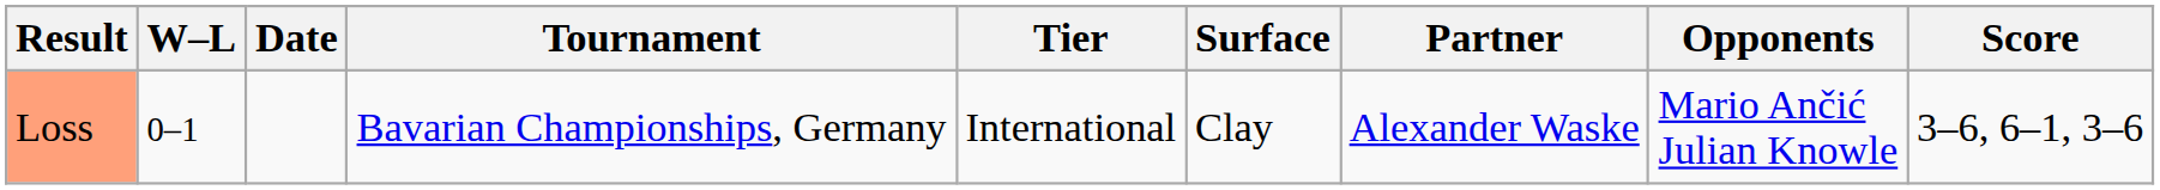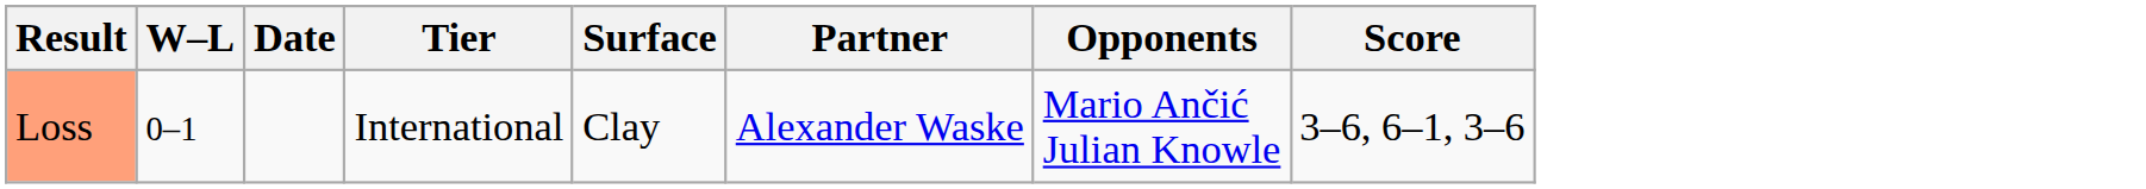 <table class="sortable wikitable">
 <tr>
 <th>Result</th>
 <th class="unsortable">W–L</th>
 <th>Date</th>
-<th>Tournament</th>
 <th>Tier</th>
 <th>Surface</th>
 <th>Partner</th>
 <th>Opponents</th>
 <th class="unsortable">Score</th>
 </tr>
 <tr>
 <td bgcolor=FFA07A>Loss</td>
 <td><small>0–1</small></td>
 <td><a href='#'></a></td>
-<td><a href='#'>Bavarian Championships</a>, Germany</td>
 <td>International</td>
 <td>Clay</td>
 <td> <a href='#'>Alexander Waske</a></td>
 <td> <a href='#'>Mario Ančić</a> <br>  <a href='#'>Julian Knowle</a></td>
 <td>3–6, 6–1, 3–6</td>
 </tr>
 </table>
